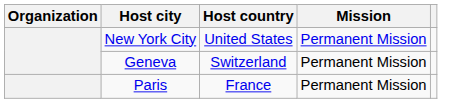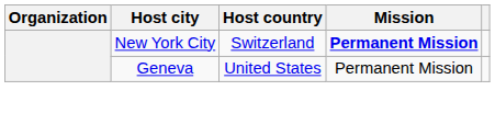 <table class="wikitable plainrowheaders" style="text-align:center;">
 <tr>
 <th scope="col">Organization</th>
 <th scope="col">Host city</th>
 <th scope="col">Host country</th>
 <th scope="col">Mission</th>
 <th></th>
 </tr>
 <tr>
 <th rowspan="2" scope="row"></th>
 <td><a href='#'>New York City</a></td>
-<td><a href='#'>United States</a></td>
-<td><a href='#'>Permanent Mission</a></td>
+<td><a href='#'>Switzerland</a></td>
+<td><strong><a href='#'>Permanent Mission</a></strong></td>
 <td></td>
 </tr>
 <tr>
 <td><a href='#'>Geneva</a></td>
-<td><a href='#'>Switzerland</a></td>
-<td>Permanent Mission</td>
-<td></td>
-</tr>
-<tr>
-<th scope="row"></th>
-<td><a href='#'>Paris</a></td>
-<td><a href='#'>France</a></td>
+<td><a href='#'>United States</a></td>
 <td>Permanent Mission</td>
 <td></td>
 </tr>
 </table>
